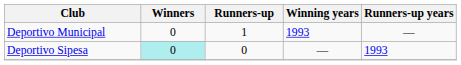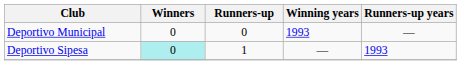 <table class="wikitable sortable">
 <tr>
 <th scope=col class="unsortable" width=180>Club</th>
 <th scope=col width=80>Winners</th>
 <th scope=col width=100>Runners-up</th>
 <th scope=col class="unsortable">Winning years</th>
 <th scope=col class="unsortable">Runners-up years</th>
 </tr>
 <tr>
 <td><a href='#'>Deportivo Municipal</a></td>
 <td align=center>0</td>
-<td align=center>1</td>
+<td align=center>0</td>
 <td><a href='#'>1993</a></td>
 <td align=center>—</td>
 </tr>
 <tr>
 <td><a href='#'>Deportivo Sipesa</a></td>
 <td align=center style="background: paleturquoise;">0</td>
-<td align=center>0</td>
+<td align=center>1</td>
 <td align=center>—</td>
 <td><a href='#'>1993</a></td>
 </tr>
 <tr>
 </tr>
 </table>
